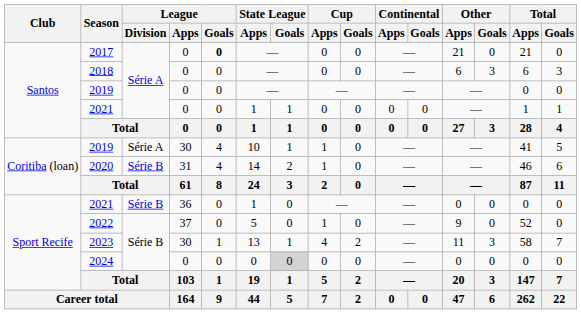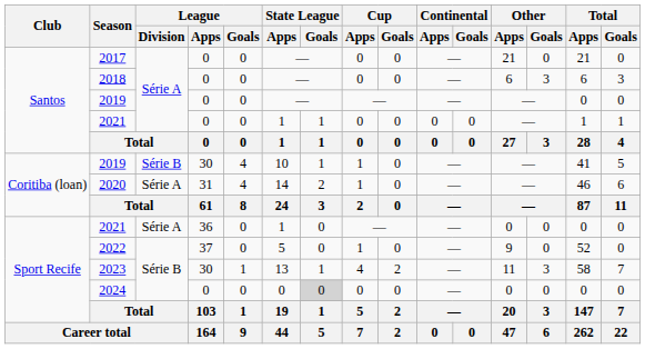 <table class="wikitable" style="text-align: center;">
 <tr>
 <th rowspan="2">Club</th>
 <th rowspan="2">Season</th>
 <th colspan="3">League</th>
 <th colspan="2">State League</th>
 <th colspan="2">Cup</th>
 <th colspan="2">Continental</th>
 <th colspan="2">Other</th>
 <th colspan="2">Total</th>
 </tr>
 <tr>
 <th>Division</th>
 <th>Apps</th>
 <th>Goals</th>
 <th>Apps</th>
 <th>Goals</th>
 <th>Apps</th>
 <th>Goals</th>
 <th>Apps</th>
 <th>Goals</th>
 <th>Apps</th>
 <th>Goals</th>
 <th>Apps</th>
 <th>Goals</th>
 </tr>
 <tr>
 <td rowspan="5" valign="center"><a href='#'>Santos</a></td>
 <td><a href='#'>2017</a></td>
 <td rowspan="4"><a href='#'>Série A</a></td>
 <td>0</td>
-<td><strong>0</strong></td>
+<td>0</td>
 <td colspan="2">—</td>
 <td>0</td>
 <td>0</td>
 <td colspan="2">—</td>
 <td>21</td>
 <td>0</td>
 <td>21</td>
 <td>0</td>
 </tr>
 <tr>
 <td><a href='#'>2018</a></td>
 <td>0</td>
 <td>0</td>
 <td colspan="2">—</td>
 <td>0</td>
 <td>0</td>
 <td colspan="2">—</td>
 <td>6</td>
 <td>3</td>
 <td>6</td>
 <td>3</td>
 </tr>
 <tr>
 <td><a href='#'>2019</a></td>
 <td>0</td>
 <td>0</td>
 <td colspan="2">—</td>
 <td colspan="2">—</td>
 <td colspan="2">—</td>
 <td colspan="2">—</td>
 <td>0</td>
 <td>0</td>
 </tr>
 <tr>
 <td><a href='#'>2021</a></td>
 <td>0</td>
 <td>0</td>
 <td>1</td>
 <td>1</td>
 <td>0</td>
 <td>0</td>
 <td>0</td>
 <td>0</td>
 <td colspan="2">—</td>
 <td>1</td>
 <td>1</td>
 </tr>
 <tr>
 <th colspan="2">Total</th>
 <th>0</th>
 <th>0</th>
 <th>1</th>
 <th>1</th>
 <th>0</th>
 <th>0</th>
 <th>0</th>
 <th>0</th>
 <th>27</th>
 <th>3</th>
 <th>28</th>
 <th>4</th>
 </tr>
 <tr>
 <td rowspan="3" valign="center"><a href='#'>Coritiba</a> (loan)</td>
 <td><a href='#'>2019</a></td>
-<td>Série A</td>
+<td><a href='#'>Série B</a></td>
 <td>30</td>
 <td>4</td>
 <td>10</td>
 <td>1</td>
 <td>1</td>
 <td>0</td>
 <td colspan="2">—</td>
 <td colspan="2">—</td>
 <td>41</td>
 <td>5</td>
 </tr>
 <tr>
 <td><a href='#'>2020</a></td>
-<td><a href='#'>Série B</a></td>
+<td>Série A</td>
 <td>31</td>
 <td>4</td>
 <td>14</td>
 <td>2</td>
 <td>1</td>
 <td>0</td>
 <td colspan="2">—</td>
 <td colspan="2">—</td>
 <td>46</td>
 <td>6</td>
 </tr>
 <tr>
 <th colspan="2">Total</th>
 <th>61</th>
 <th>8</th>
 <th>24</th>
 <th>3</th>
 <th>2</th>
 <th>0</th>
 <th colspan="2">—</th>
 <th colspan="2">—</th>
 <th>87</th>
 <th>11</th>
 </tr>
 <tr>
 <td rowspan="5" valign="center"><a href='#'>Sport Recife</a></td>
 <td><a href='#'>2021</a></td>
-<td><a href='#'>Série B</a></td>
+<td>Série A</td>
 <td>36</td>
 <td>0</td>
 <td>1</td>
 <td>0</td>
 <td colspan="2">—</td>
 <td colspan="2">—</td>
 <td>0</td>
 <td>0</td>
 <td>0</td>
 <td>0</td>
 </tr>
 <tr>
 <td><a href='#'>2022</a></td>
 <td rowspan="3">Série B</td>
 <td>37</td>
 <td>0</td>
 <td>5</td>
 <td>0</td>
 <td>1</td>
 <td>0</td>
 <td colspan="2">—</td>
 <td>9</td>
 <td>0</td>
 <td>52</td>
 <td>0</td>
 </tr>
 <tr>
 <td><a href='#'>2023</a></td>
 <td>30</td>
 <td>1</td>
 <td>13</td>
 <td>1</td>
 <td>4</td>
 <td>2</td>
 <td colspan="2">—</td>
 <td>11</td>
 <td>3</td>
 <td>58</td>
 <td>7</td>
 </tr>
 <tr>
 <td><a href='#'>2024</a></td>
 <td>0</td>
 <td>0</td>
 <td>0</td>
 <td style="background: lightgrey;">0</td>
 <td>0</td>
 <td>0</td>
 <td colspan="2">—</td>
 <td>0</td>
 <td>0</td>
 <td>0</td>
 <td>0</td>
 </tr>
 <tr>
 <th colspan="2">Total</th>
 <th>103</th>
 <th>1</th>
 <th>19</th>
 <th>1</th>
 <th>5</th>
 <th>2</th>
 <th colspan="2">—</th>
 <th>20</th>
 <th>3</th>
 <th>147</th>
 <th>7</th>
 </tr>
 <tr>
 <th colspan="3"><strong>Career total</strong></th>
 <th>164</th>
 <th>9</th>
 <th>44</th>
 <th>5</th>
 <th>7</th>
 <th>2</th>
 <th>0</th>
 <th>0</th>
 <th>47</th>
 <th>6</th>
 <th>262</th>
 <th>22</th>
 </tr>
 </table>
